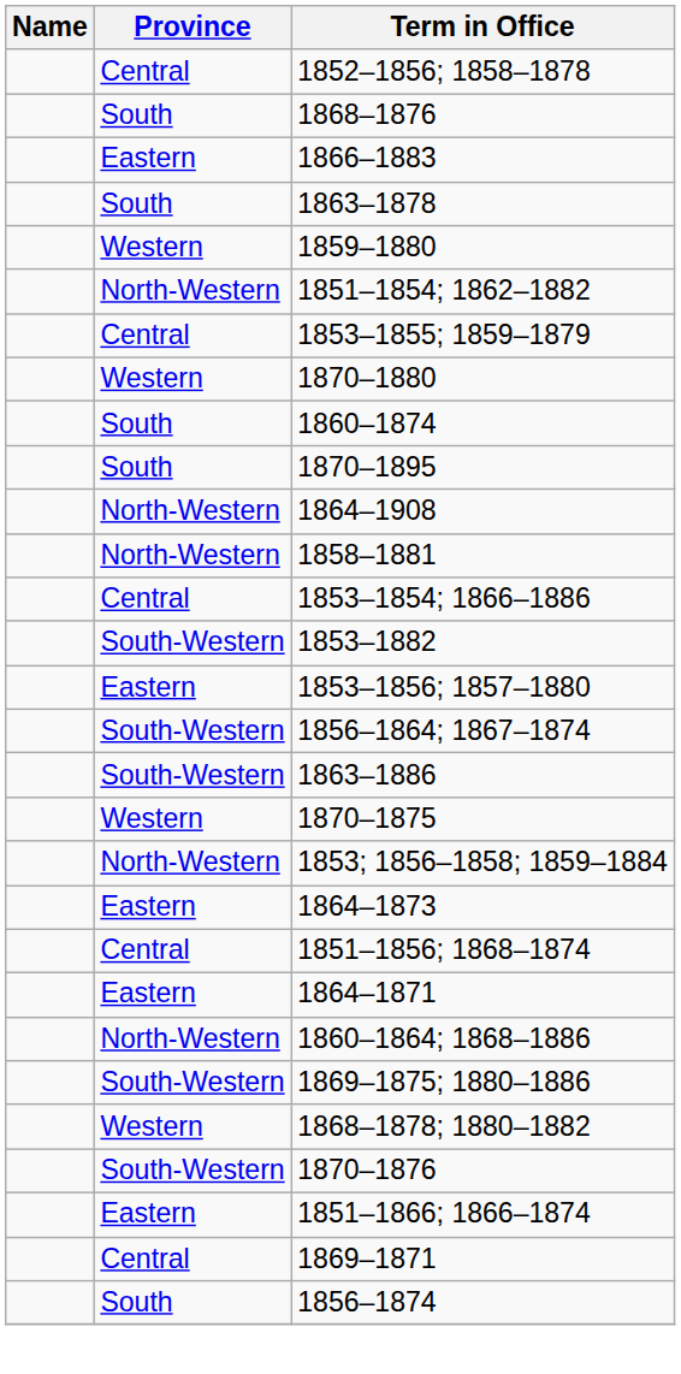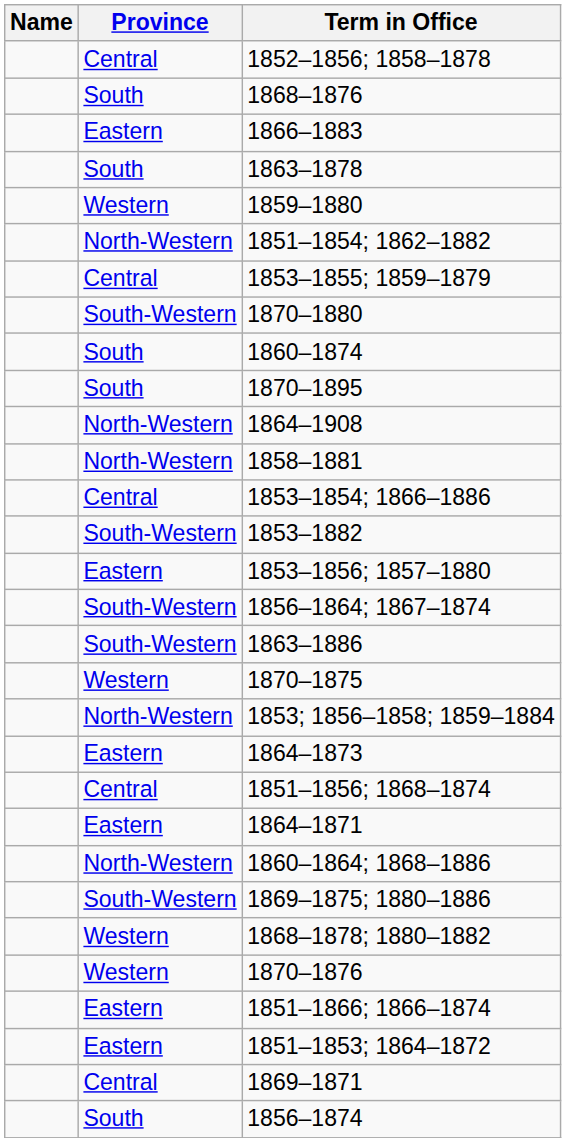 <table class="wikitable sortable">
 <tr>
 <th>Name</th>
 <th><a href='#'>Province</a></th>
 <th>Term in Office</th>
 </tr>
 <tr>
 <td></td>
 <td><a href='#'>Central</a></td>
 <td>1852–1856; 1858–1878</td>
 </tr>
 <tr>
 <td></td>
 <td><a href='#'>South</a></td>
 <td>1868–1876</td>
 </tr>
 <tr>
 <td></td>
 <td><a href='#'>Eastern</a></td>
 <td>1866–1883</td>
 </tr>
 <tr>
 <td></td>
 <td><a href='#'>South</a></td>
 <td>1863–1878</td>
 </tr>
 <tr>
 <td></td>
 <td><a href='#'>Western</a></td>
 <td>1859–1880</td>
 </tr>
 <tr>
 <td></td>
 <td><a href='#'>North-Western</a></td>
 <td>1851–1854; 1862–1882</td>
 </tr>
 <tr>
 <td></td>
 <td><a href='#'>Central</a></td>
 <td>1853–1855; 1859–1879</td>
 </tr>
 <tr>
 <td></td>
-<td><a href='#'>Western</a></td>
+<td><a href='#'>South-Western</a></td>
 <td>1870–1880</td>
 </tr>
 <tr>
 <td></td>
 <td><a href='#'>South</a></td>
 <td>1860–1874</td>
 </tr>
 <tr>
 <td></td>
 <td><a href='#'>South</a></td>
 <td>1870–1895</td>
 </tr>
 <tr>
 <td></td>
 <td><a href='#'>North-Western</a></td>
 <td>1864–1908</td>
 </tr>
 <tr>
 <td></td>
 <td><a href='#'>North-Western</a></td>
 <td>1858–1881</td>
 </tr>
 <tr>
 <td></td>
 <td><a href='#'>Central</a></td>
 <td>1853–1854; 1866–1886</td>
 </tr>
 <tr>
 <td></td>
 <td><a href='#'>South-Western</a></td>
 <td>1853–1882</td>
 </tr>
 <tr>
 <td></td>
 <td><a href='#'>Eastern</a></td>
 <td>1853–1856; 1857–1880</td>
 </tr>
 <tr>
 <td></td>
 <td><a href='#'>South-Western</a></td>
 <td>1856–1864; 1867–1874</td>
 </tr>
 <tr>
 <td></td>
 <td><a href='#'>South-Western</a></td>
 <td>1863–1886</td>
 </tr>
 <tr>
 <td></td>
 <td><a href='#'>Western</a></td>
 <td>1870–1875</td>
 </tr>
 <tr>
 <td></td>
 <td><a href='#'>North-Western</a></td>
 <td>1853; 1856–1858; 1859–1884</td>
 </tr>
 <tr>
 <td></td>
 <td><a href='#'>Eastern</a></td>
 <td>1864–1873</td>
 </tr>
 <tr>
 <td></td>
 <td><a href='#'>Central</a></td>
 <td>1851–1856; 1868–1874</td>
 </tr>
 <tr>
 <td> </td>
 <td><a href='#'>Eastern</a></td>
 <td>1864–1871</td>
 </tr>
 <tr>
 <td></td>
 <td><a href='#'>North-Western</a></td>
 <td>1860–1864; 1868–1886</td>
 </tr>
 <tr>
 <td></td>
 <td><a href='#'>South-Western</a></td>
 <td>1869–1875; 1880–1886</td>
 </tr>
 <tr>
 <td></td>
 <td><a href='#'>Western</a></td>
 <td>1868–1878; 1880–1882</td>
 </tr>
 <tr>
 <td></td>
-<td><a href='#'>South-Western</a></td>
+<td><a href='#'>Western</a></td>
 <td>1870–1876</td>
 </tr>
 <tr>
 <td></td>
 <td><a href='#'>Eastern</a></td>
 <td>1851–1866; 1866–1874</td>
+</tr>
+<tr>
+<td></td>
+<td><a href='#'>Eastern</a></td>
+<td>1851–1853; 1864–1872</td>
 </tr>
 <tr>
 <td> </td>
 <td><a href='#'>Central</a></td>
 <td>1869–1871</td>
 </tr>
 <tr>
 <td></td>
 <td><a href='#'>South</a></td>
 <td>1856–1874</td>
 </tr>
 <tr>
 </tr>
 </table>
